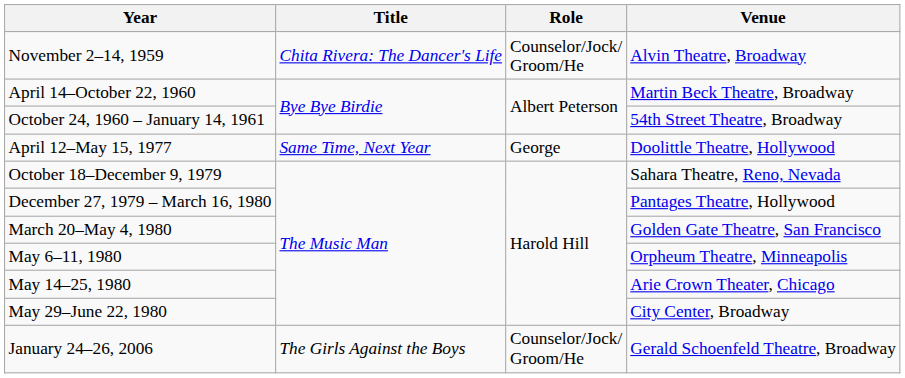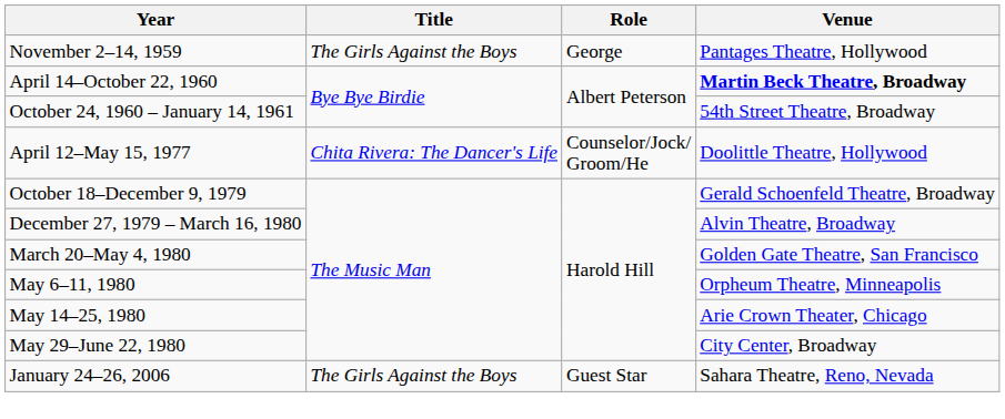 <table class="wikitable sortable">
 <tr>
 <th>Year</th>
 <th>Title</th>
 <th>Role</th>
 <th>Venue</th>
 </tr>
 <tr>
 <td>November 2–14, 1959</td>
-<td><em><a href='#'>Chita Rivera: The Dancer's Life</a></em></td>
-<td>Counselor/Jock/<br>Groom/He</td>
-<td><a href='#'>Alvin Theatre</a>, <a href='#'>Broadway</a></td>
+<td><em>The Girls Against the Boys</em></td>
+<td>George</td>
+<td><a href='#'>Pantages Theatre</a>, Hollywood</td>
 </tr>
 <tr>
 <td>April 14–October 22, 1960</td>
 <td rowspan="2"><em><a href='#'>Bye Bye Birdie</a></em></td>
 <td rowspan="2">Albert Peterson</td>
-<td><a href='#'>Martin Beck Theatre</a>, Broadway</td>
+<td><strong><a href='#'>Martin Beck Theatre</a>, Broadway</strong></td>
 </tr>
 <tr>
 <td>October 24, 1960 – January 14, 1961</td>
 <td><a href='#'>54th Street Theatre</a>, Broadway</td>
 </tr>
 <tr>
 <td>April 12–May 15, 1977</td>
-<td><a href='#'><em>Same Time, Next Year</em></a></td>
-<td>George</td>
+<td><em><a href='#'>Chita Rivera: The Dancer's Life</a></em></td>
+<td>Counselor/Jock/<br>Groom/He</td>
 <td><a href='#'>Doolittle Theatre</a>, <a href='#'>Hollywood</a></td>
 </tr>
 <tr>
 <td>October 18–December 9, 1979</td>
 <td rowspan="6"><em><a href='#'>The Music Man</a></em></td>
 <td rowspan="6">Harold Hill</td>
-<td>Sahara Theatre, <a href='#'>Reno, Nevada</a></td>
+<td><a href='#'>Gerald Schoenfeld Theatre</a>, Broadway</td>
 </tr>
 <tr>
 <td>December 27, 1979 – March 16, 1980</td>
-<td><a href='#'>Pantages Theatre</a>, Hollywood</td>
+<td><a href='#'>Alvin Theatre</a>, <a href='#'>Broadway</a></td>
 </tr>
 <tr>
 <td>March 20–May 4, 1980</td>
 <td><a href='#'>Golden Gate Theatre</a>, <a href='#'>San Francisco</a></td>
 </tr>
 <tr>
 <td>May 6–11, 1980</td>
 <td><a href='#'>Orpheum Theatre</a>, <a href='#'>Minneapolis</a></td>
 </tr>
 <tr>
 <td>May 14–25, 1980</td>
 <td><a href='#'>Arie Crown Theater</a>, <a href='#'>Chicago</a></td>
 </tr>
 <tr>
 <td>May 29–June 22, 1980</td>
 <td><a href='#'>City Center</a>, Broadway</td>
 </tr>
 <tr>
 <td>January 24–26, 2006</td>
 <td><em>The Girls Against the Boys</em></td>
-<td>Counselor/Jock/<br>Groom/He</td>
-<td><a href='#'>Gerald Schoenfeld Theatre</a>, Broadway</td>
+<td>Guest Star</td>
+<td>Sahara Theatre, <a href='#'>Reno, Nevada</a></td>
 </tr>
 </table>
